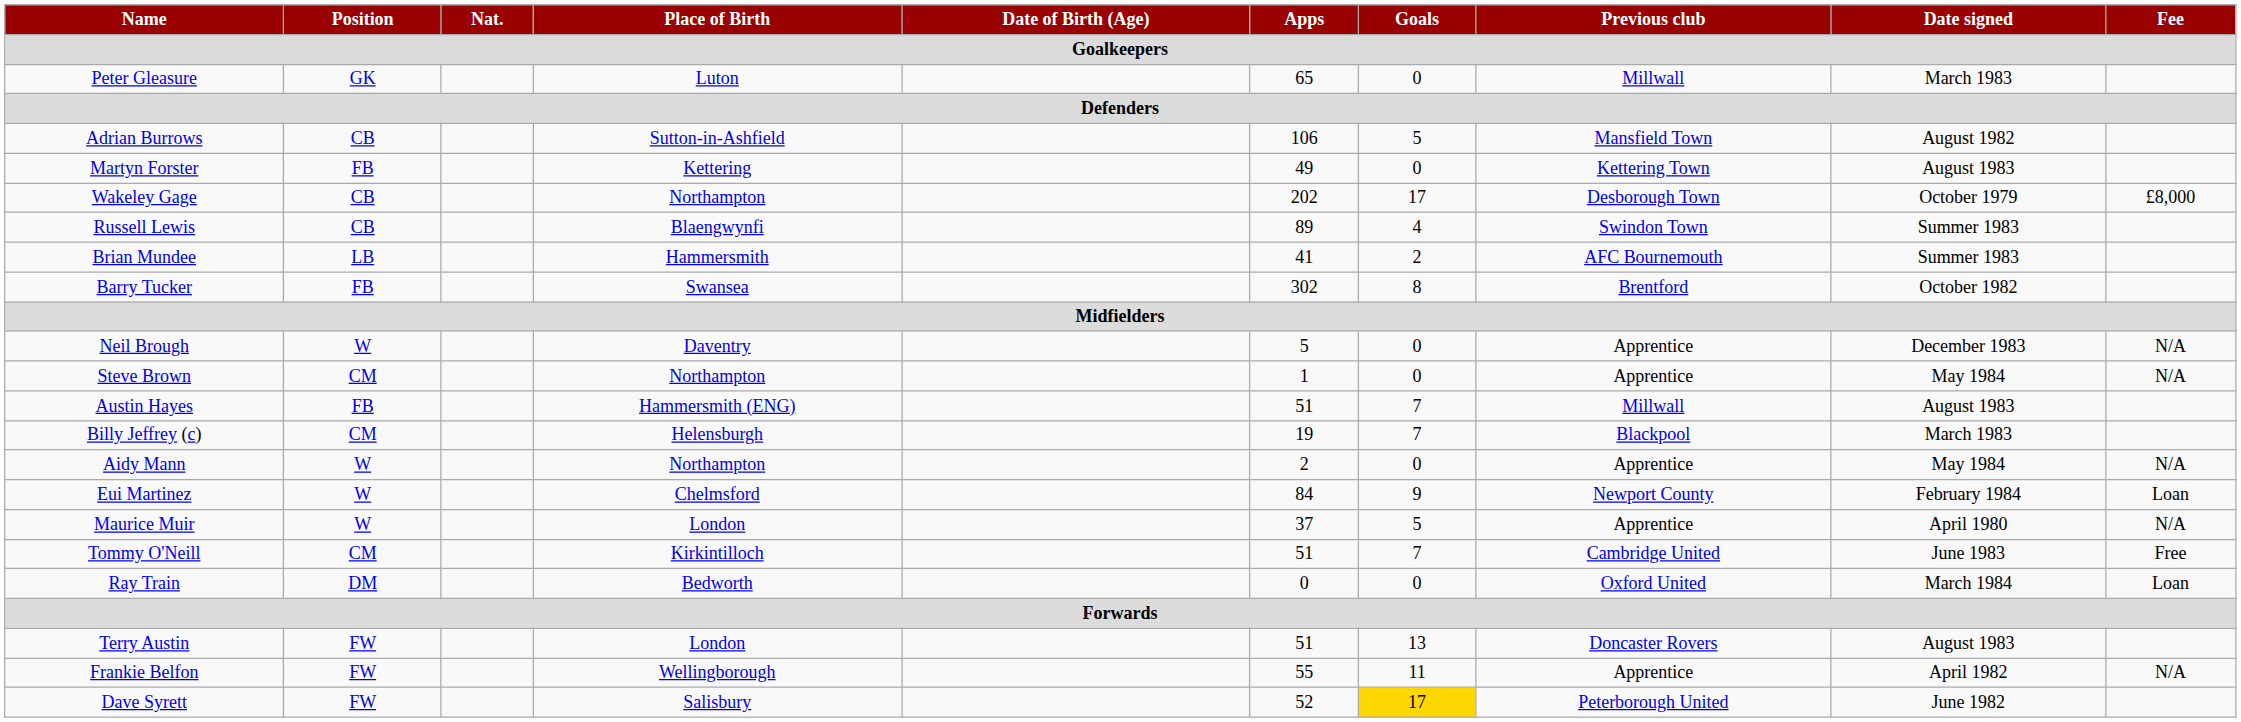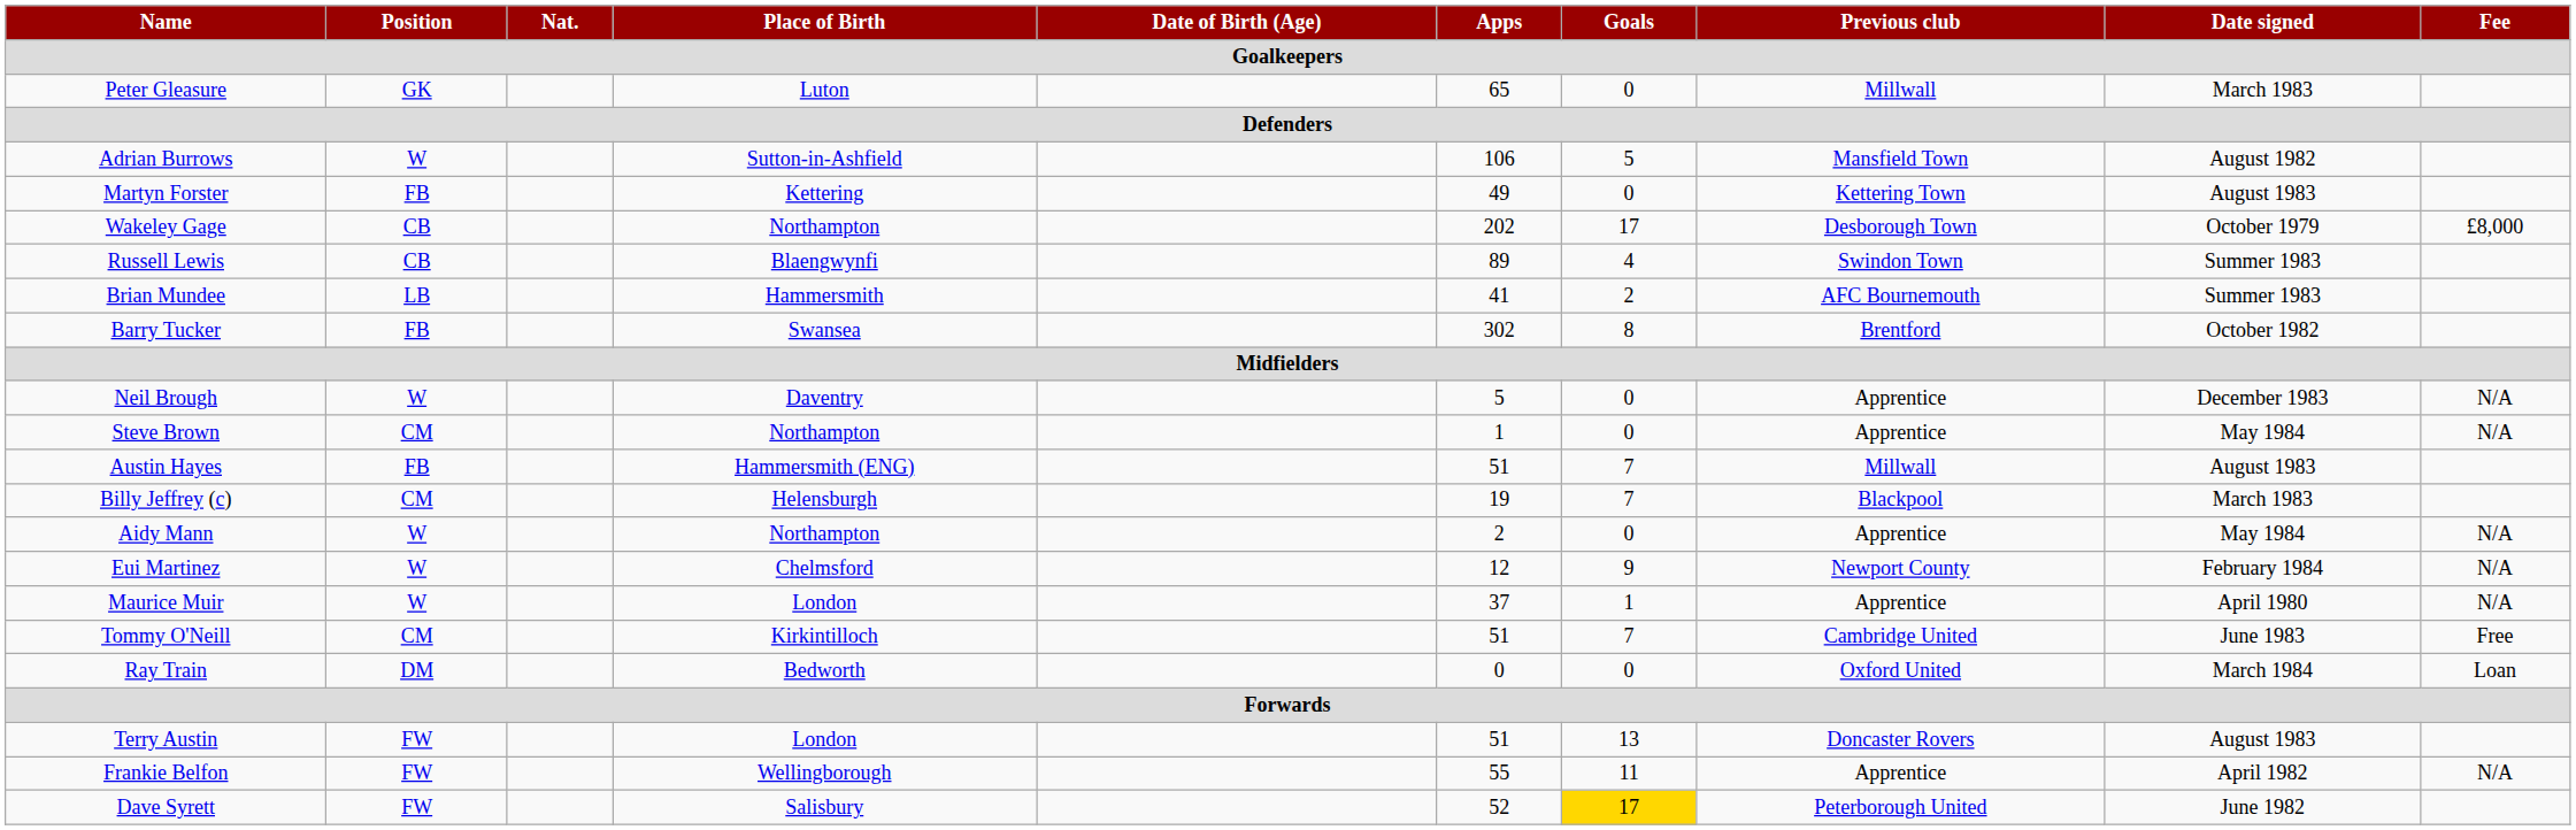 <table class="wikitable" style="text-align:center; font-size:90%; width:90%;">
 <tr>
 <th style="background:#900; color:#FFF; text-align:center;">Name</th>
 <th style="background:#900; color:#FFF; text-align:center;">Position</th>
 <th style="background:#900; color:#FFF; text-align:center;">Nat.</th>
 <th style="background:#900; color:#FFF; text-align:center;">Place of Birth</th>
 <th style="background:#900; color:#FFF; text-align:center;">Date of Birth (Age)</th>
 <th style="background:#900; color:#FFF; text-align:center;">Apps</th>
 <th style="background:#900; color:#FFF; text-align:center;">Goals</th>
 <th style="background:#900; color:#FFF; text-align:center;">Previous club</th>
 <th style="background:#900; color:#FFF; text-align:center;">Date signed</th>
 <th style="background:#900; color:#FFF; text-align:center;">Fee</th>
 </tr>
 <tr>
 <th colspan="12" style="background:#dcdcdc; text-align:center;">Goalkeepers</th>
 </tr>
 <tr>
 <td><a href='#'>Peter Gleasure</a></td>
 <td><a href='#'>GK</a></td>
 <td></td>
 <td><a href='#'>Luton</a></td>
 <td></td>
 <td>65</td>
 <td>0</td>
 <td><a href='#'>Millwall</a></td>
 <td>March 1983</td>
 <td></td>
 </tr>
 <tr>
 <th colspan="12" style="background:#dcdcdc; text-align:center;">Defenders</th>
 </tr>
 <tr>
 <td><a href='#'>Adrian Burrows</a></td>
-<td><a href='#'>CB</a></td>
+<td><a href='#'>W</a></td>
 <td></td>
 <td><a href='#'>Sutton-in-Ashfield</a></td>
 <td></td>
 <td>106</td>
 <td>5</td>
 <td><a href='#'>Mansfield Town</a></td>
 <td>August 1982</td>
 <td></td>
 </tr>
 <tr>
 <td><a href='#'>Martyn Forster</a></td>
 <td><a href='#'>FB</a></td>
 <td></td>
 <td><a href='#'>Kettering</a></td>
 <td></td>
 <td>49</td>
 <td>0</td>
 <td><a href='#'>Kettering Town</a></td>
 <td>August 1983</td>
 <td></td>
 </tr>
 <tr>
 <td><a href='#'>Wakeley Gage</a></td>
 <td><a href='#'>CB</a></td>
 <td></td>
 <td><a href='#'>Northampton</a></td>
 <td></td>
 <td>202</td>
 <td>17</td>
 <td><a href='#'>Desborough Town</a></td>
 <td>October 1979</td>
 <td>£8,000</td>
 </tr>
 <tr>
 <td><a href='#'>Russell Lewis</a></td>
 <td><a href='#'>CB</a></td>
 <td></td>
 <td><a href='#'>Blaengwynfi</a></td>
 <td></td>
 <td>89</td>
 <td>4</td>
 <td><a href='#'>Swindon Town</a></td>
 <td>Summer 1983</td>
 <td></td>
 </tr>
 <tr>
 <td><a href='#'>Brian Mundee</a></td>
 <td><a href='#'>LB</a></td>
 <td></td>
 <td><a href='#'>Hammersmith</a></td>
 <td></td>
 <td>41</td>
 <td>2</td>
 <td><a href='#'>AFC Bournemouth</a></td>
 <td>Summer 1983</td>
 <td></td>
 </tr>
 <tr>
 <td><a href='#'>Barry Tucker</a></td>
 <td><a href='#'>FB</a></td>
 <td></td>
 <td><a href='#'>Swansea</a></td>
 <td></td>
 <td>302</td>
 <td>8</td>
 <td><a href='#'>Brentford</a></td>
 <td>October 1982</td>
 <td></td>
 </tr>
 <tr>
 <th colspan="12" style="background:#dcdcdc; text-align:center;">Midfielders</th>
 </tr>
 <tr>
 <td><a href='#'>Neil Brough</a></td>
 <td><a href='#'>W</a></td>
 <td></td>
 <td><a href='#'>Daventry</a></td>
 <td></td>
 <td>5</td>
 <td>0</td>
 <td>Apprentice</td>
 <td>December 1983</td>
 <td>N/A</td>
 </tr>
 <tr>
 <td><a href='#'>Steve Brown</a></td>
 <td><a href='#'>CM</a></td>
 <td></td>
 <td><a href='#'>Northampton</a></td>
 <td></td>
 <td>1</td>
 <td>0</td>
 <td>Apprentice</td>
 <td>May 1984</td>
 <td>N/A</td>
 </tr>
 <tr>
 <td><a href='#'>Austin Hayes</a></td>
 <td><a href='#'>FB</a></td>
 <td></td>
 <td><a href='#'>Hammersmith (ENG)</a></td>
 <td></td>
 <td>51</td>
 <td>7</td>
 <td><a href='#'>Millwall</a></td>
 <td>August 1983</td>
 <td></td>
 </tr>
 <tr>
 <td><a href='#'>Billy Jeffrey</a> (<a href='#'>c</a>)</td>
 <td><a href='#'>CM</a></td>
 <td></td>
 <td><a href='#'>Helensburgh</a></td>
 <td></td>
 <td>19</td>
 <td>7</td>
 <td><a href='#'>Blackpool</a></td>
 <td>March 1983</td>
 <td></td>
 </tr>
 <tr>
 <td><a href='#'>Aidy Mann</a></td>
 <td><a href='#'>W</a></td>
 <td></td>
 <td><a href='#'>Northampton</a></td>
 <td></td>
 <td>2</td>
 <td>0</td>
 <td>Apprentice</td>
 <td>May 1984</td>
 <td>N/A</td>
 </tr>
 <tr>
 <td><a href='#'>Eui Martinez</a></td>
 <td><a href='#'>W</a></td>
 <td></td>
 <td><a href='#'>Chelmsford</a></td>
 <td></td>
-<td>84</td>
+<td>12</td>
 <td>9</td>
 <td><a href='#'>Newport County</a></td>
 <td>February 1984</td>
-<td>Loan</td>
+<td>N/A</td>
 </tr>
 <tr>
 <td><a href='#'>Maurice Muir</a></td>
 <td><a href='#'>W</a></td>
 <td></td>
 <td><a href='#'>London</a></td>
 <td></td>
 <td>37</td>
-<td>5</td>
+<td>1</td>
 <td>Apprentice</td>
 <td>April 1980</td>
 <td>N/A</td>
 </tr>
 <tr>
 <td><a href='#'>Tommy O'Neill</a></td>
 <td><a href='#'>CM</a></td>
 <td></td>
 <td><a href='#'>Kirkintilloch</a></td>
 <td></td>
 <td>51</td>
 <td>7</td>
 <td><a href='#'>Cambridge United</a></td>
 <td>June 1983</td>
 <td>Free</td>
 </tr>
 <tr>
 <td><a href='#'>Ray Train</a></td>
 <td><a href='#'>DM</a></td>
 <td></td>
 <td><a href='#'>Bedworth</a></td>
 <td></td>
 <td>0</td>
 <td>0</td>
 <td><a href='#'>Oxford United</a></td>
 <td>March 1984</td>
 <td>Loan</td>
 </tr>
 <tr>
 <th colspan="12" style="background:#dcdcdc; text-align:center;">Forwards</th>
 </tr>
 <tr>
 <td><a href='#'>Terry Austin</a></td>
 <td><a href='#'>FW</a></td>
 <td></td>
 <td><a href='#'>London</a></td>
 <td></td>
 <td>51</td>
 <td>13</td>
 <td><a href='#'>Doncaster Rovers</a></td>
 <td>August 1983</td>
 <td></td>
 </tr>
 <tr>
 <td><a href='#'>Frankie Belfon</a></td>
 <td><a href='#'>FW</a></td>
 <td></td>
 <td><a href='#'>Wellingborough</a></td>
 <td></td>
 <td>55</td>
 <td>11</td>
 <td>Apprentice</td>
 <td>April 1982</td>
 <td>N/A</td>
 </tr>
 <tr>
 <td><a href='#'>Dave Syrett</a></td>
 <td><a href='#'>FW</a></td>
 <td></td>
 <td><a href='#'>Salisbury</a></td>
 <td></td>
 <td>52</td>
 <td style="background: gold;">17</td>
 <td><a href='#'>Peterborough United</a></td>
 <td>June 1982</td>
 <td></td>
 </tr>
 </table>
